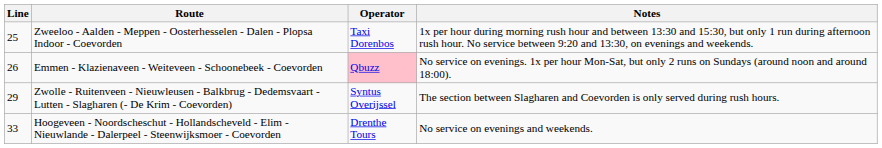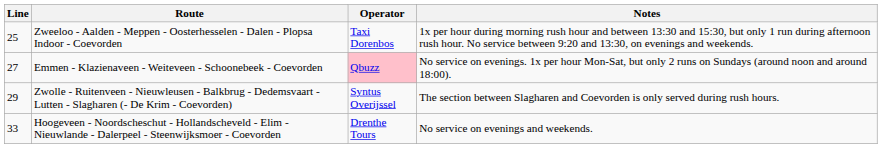 <table class="wikitable">
 <tr>
 <th>Line</th>
 <th>Route</th>
 <th>Operator</th>
 <th>Notes</th>
 </tr>
 <tr>
 <td>25</td>
 <td>Zweeloo - Aalden - Meppen - Oosterhesselen - Dalen - Plopsa Indoor - Coevorden</td>
 <td><a href='#'>Taxi Dorenbos</a></td>
 <td>1x per hour during morning rush hour and between 13:30 and 15:30, but only 1 run during afternoon rush hour. No service between 9:20 and 13:30, on evenings and weekends.</td>
 </tr>
 <tr>
-<td>26</td>
+<td>27</td>
 <td>Emmen - Klazienaveen - Weiteveen - Schoonebeek - Coevorden</td>
 <td style="background: pink;"><a href='#'>Qbuzz</a></td>
 <td>No service on evenings. 1x per hour Mon-Sat, but only 2 runs on Sundays (around noon and around 18:00).</td>
 </tr>
 <tr>
 <td>29</td>
 <td>Zwolle - Ruitenveen - Nieuwleusen - Balkbrug - Dedemsvaart - Lutten - Slagharen (- De Krim - Coevorden)</td>
 <td><a href='#'>Syntus Overijssel</a></td>
 <td>The section between Slagharen and Coevorden is only served during rush hours.</td>
 </tr>
 <tr>
 <td>33</td>
 <td>Hoogeveen - Noordscheschut - Hollandscheveld - Elim - Nieuwlande - Dalerpeel - Steenwijksmoer - Coevorden</td>
 <td><a href='#'>Drenthe Tours</a></td>
 <td>No service on evenings and weekends.</td>
 </tr>
 </table>
